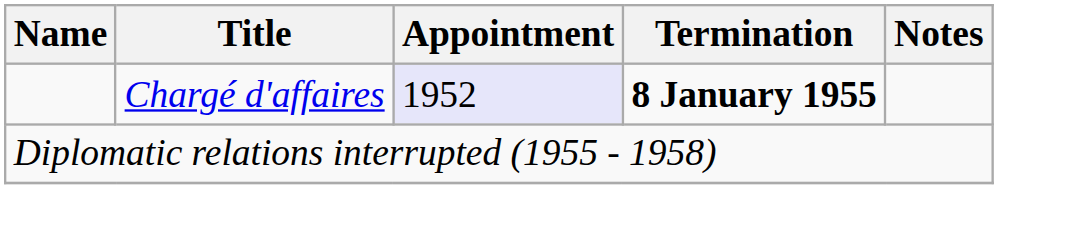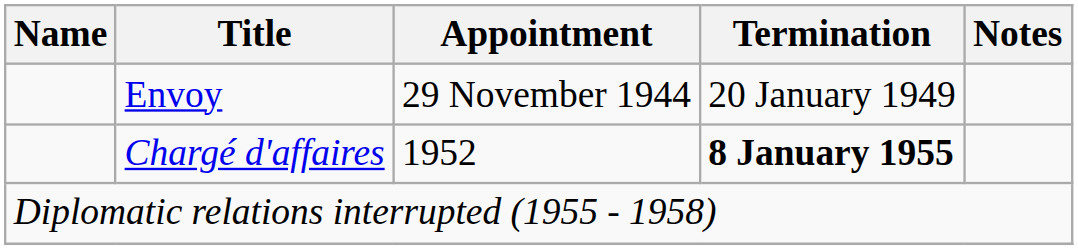 <table class="wikitable">
 <tr valign="middle">
 <th>Name</th>
 <th>Title</th>
 <th>Appointment</th>
 <th>Termination</th>
 <th>Notes</th>
 </tr>
 <tr>
 <td></td>
+<td><a href='#'>Envoy</a></td>
+<td>29 November 1944</td>
+<td>20 January 1949</td>
+<td></td>
+</tr>
+<tr>
+<td></td>
 <td><em><a href='#'>Chargé d'affaires</a></em></td>
-<td style="background: lavender;">1952</td>
+<td>1952</td>
 <td><strong>8 January 1955</strong></td>
 <td></td>
 </tr>
 <tr>
 <td colspan="5"><em>Diplomatic relations interrupted (1955 - 1958)</em></td>
 </tr>
 <tr>
 </tr>
 </table>
